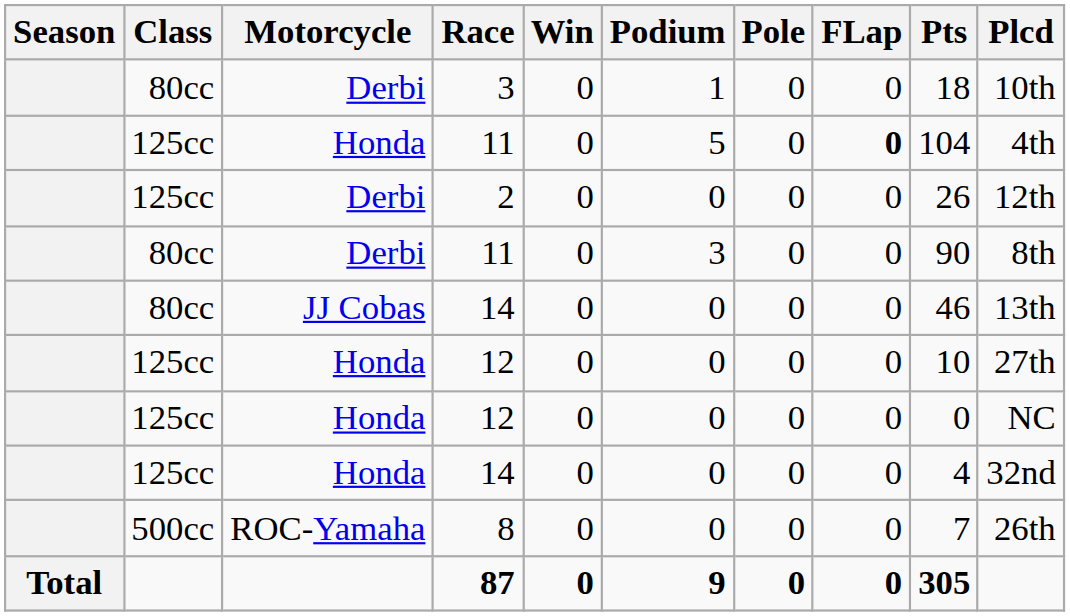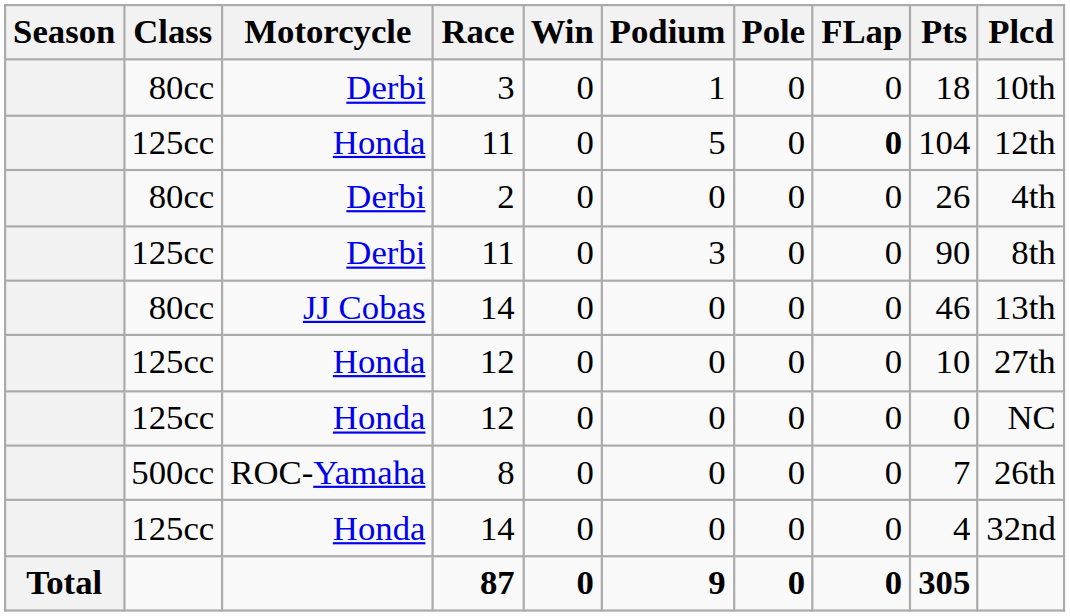 <table class="wikitable">
 <tr>
 <th>Season</th>
 <th>Class</th>
 <th>Motorcycle</th>
 <th>Race</th>
 <th>Win</th>
 <th>Podium</th>
 <th>Pole</th>
 <th>FLap</th>
 <th>Pts</th>
 <th>Plcd</th>
 </tr>
 <tr align="right">
 <th></th>
 <td>80cc</td>
 <td><a href='#'>Derbi</a></td>
 <td>3</td>
 <td>0</td>
 <td>1</td>
 <td>0</td>
 <td>0</td>
 <td>18</td>
 <td>10th</td>
 </tr>
 <tr align="right">
 <th></th>
 <td>125cc</td>
 <td><a href='#'>Honda</a></td>
 <td>11</td>
 <td>0</td>
 <td>5</td>
 <td>0</td>
 <td><strong>0</strong></td>
 <td>104</td>
-<td>4th</td>
+<td>12th</td>
 </tr>
 <tr align="right">
 <th></th>
-<td>125cc</td>
+<td>80cc</td>
 <td><a href='#'>Derbi</a></td>
 <td>2</td>
 <td>0</td>
 <td>0</td>
 <td>0</td>
 <td>0</td>
 <td>26</td>
-<td>12th</td>
+<td>4th</td>
 </tr>
 <tr align="right">
 <th></th>
-<td>80cc</td>
+<td>125cc</td>
 <td><a href='#'>Derbi</a></td>
 <td>11</td>
 <td>0</td>
 <td>3</td>
 <td>0</td>
 <td>0</td>
 <td>90</td>
 <td>8th</td>
 </tr>
 <tr align="right">
 <th></th>
 <td>80cc</td>
 <td><a href='#'>JJ Cobas</a></td>
 <td>14</td>
 <td>0</td>
 <td>0</td>
 <td>0</td>
 <td>0</td>
 <td>46</td>
 <td>13th</td>
 </tr>
 <tr align="right">
 <th></th>
 <td>125cc</td>
 <td><a href='#'>Honda</a></td>
 <td>12</td>
 <td>0</td>
 <td>0</td>
 <td>0</td>
 <td>0</td>
 <td>10</td>
 <td>27th</td>
 </tr>
 <tr align="right">
 <th></th>
 <td>125cc</td>
 <td><a href='#'>Honda</a></td>
 <td>12</td>
 <td>0</td>
 <td>0</td>
 <td>0</td>
 <td>0</td>
 <td>0</td>
 <td>NC</td>
 </tr>
 <tr align="right">
 <th></th>
+<td>500cc</td>
+<td>ROC-<a href='#'>Yamaha</a></td>
+<td>8</td>
+<td>0</td>
+<td>0</td>
+<td>0</td>
+<td>0</td>
+<td>7</td>
+<td>26th</td>
+</tr>
+<tr align="right">
+<th></th>
 <td>125cc</td>
 <td><a href='#'>Honda</a></td>
 <td>14</td>
 <td>0</td>
 <td>0</td>
 <td>0</td>
 <td>0</td>
 <td>4</td>
 <td>32nd</td>
-</tr>
-<tr align="right">
-<th></th>
-<td>500cc</td>
-<td>ROC-<a href='#'>Yamaha</a></td>
-<td>8</td>
-<td>0</td>
-<td>0</td>
-<td>0</td>
-<td>0</td>
-<td>7</td>
-<td>26th</td>
 </tr>
 <tr align="right">
 <th>Total</th>
 <td></td>
 <td></td>
 <td><strong>87</strong></td>
 <td><strong>0</strong></td>
 <td><strong>9</strong></td>
 <td><strong>0</strong></td>
 <td><strong>0</strong></td>
 <td><strong>305</strong></td>
 <td></td>
 </tr>
 </table>
